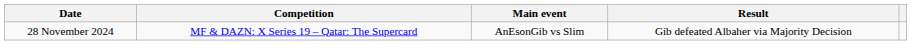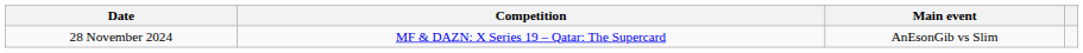 <table class="wikitable" style="width:65%; text-align:center">
 <tr>
 <th>Date</th>
 <th>Competition</th>
 <th>Main event</th>
-<th>Result</th>
 <th></th>
 </tr>
 <tr>
 <td>28 November 2024</td>
 <td><a href='#'>MF & DAZN: X Series 19 – Qatar: The Supercard</a></td>
 <td>AnEsonGib vs Slim</td>
-<td>Gib defeated Albaher via Majority Decision</td>
 <td></td>
 </tr>
 </table>
